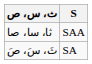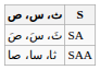 <table class="wikitable">
 <tr>
 <th>ث، س، ص</th>
 <th>S</th>
 </tr>
 <tr>
+<td>ثَ، سَ، صَ</td>
+<td>SA</td>
+</tr>
+<tr>
 <td>ثا، سا، صا</td>
 <td>SAA</td>
 </tr>
-<tr>
-<td>ثَ، سَ، صَ</td>
-<td>SA</td>
-</tr>
 </table>
